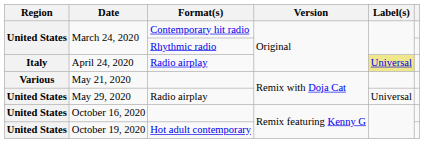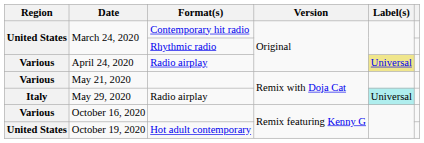 <table class="wikitable plainrowheaders">
 <tr>
 <th scope="col">Region</th>
 <th scope="col">Date</th>
 <th scope="col">Format(s)</th>
 <th scope="col">Version</th>
 <th scope="col">Label(s)</th>
 <th scope="col"></th>
 </tr>
 <tr>
 <th scope="row" rowspan="2">United States</th>
 <td rowspan="2">March 24, 2020</td>
 <td><a href='#'>Contemporary hit radio</a></td>
 <td rowspan="3">Original</td>
 <td rowspan="2"></td>
 <td style="text-align:center;"></td>
 </tr>
 <tr>
 <td><a href='#'>Rhythmic radio</a></td>
 <td style="text-align:center;"></td>
 </tr>
 <tr>
-<th scope="row">Italy</th>
+<th scope="row">Various</th>
 <td>April 24, 2020</td>
 <td><a href='#'>Radio airplay</a></td>
 <td style="background: khaki;"><a href='#'>Universal</a></td>
 <td style="text-align:center;"></td>
 </tr>
 <tr>
 <th scope="row">Various</th>
 <td>May 21, 2020</td>
 <td></td>
 <td rowspan="2">Remix with <a href='#'>Doja Cat</a></td>
 <td></td>
 <td style="text-align:center;"></td>
 </tr>
 <tr>
-<th scope="row">United States</th>
+<th scope="row">Italy</th>
 <td>May 29, 2020</td>
 <td>Radio airplay</td>
-<td>Universal</td>
+<td style="background: paleturquoise;">Universal</td>
 <td style="text-align:center;"></td>
 </tr>
 <tr>
-<th scope="row">United States</th>
+<th scope="row">Various</th>
 <td>October 16, 2020</td>
 <td></td>
 <td rowspan="2">Remix featuring <a href='#'>Kenny G</a></td>
 <td rowspan="2"></td>
 <td style="text-align:center;"></td>
 </tr>
 <tr>
 <th scope="row">United States</th>
 <td>October 19, 2020</td>
 <td><a href='#'>Hot adult contemporary</a></td>
 <td style="text-align:center;"></td>
 </tr>
 </table>
